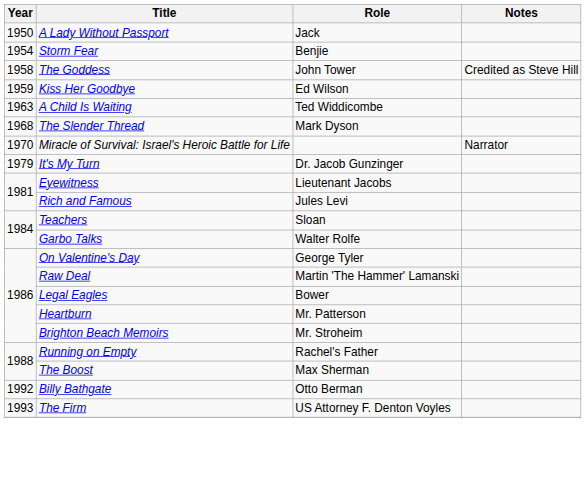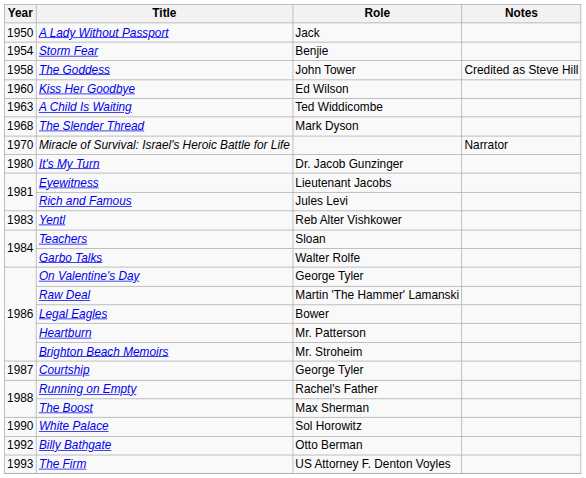 <table class="wikitable sortable">
 <tr>
 <th>Year</th>
 <th>Title</th>
 <th>Role</th>
 <th class="unsortable">Notes</th>
 </tr>
 <tr>
 <td>1950</td>
 <td><em><a href='#'>A Lady Without Passport</a></em></td>
 <td>Jack</td>
 <td></td>
 </tr>
 <tr>
 <td>1954</td>
 <td><em><a href='#'>Storm Fear</a></em></td>
 <td>Benjie</td>
 <td></td>
 </tr>
 <tr>
 <td>1958</td>
 <td><em><a href='#'>The Goddess</a></em></td>
 <td>John Tower</td>
 <td>Credited as Steve Hill</td>
 </tr>
 <tr>
-<td>1959</td>
+<td>1960</td>
 <td><em><a href='#'>Kiss Her Goodbye</a></em></td>
 <td>Ed Wilson</td>
 <td></td>
 </tr>
 <tr>
 <td>1963</td>
 <td><em><a href='#'>A Child Is Waiting</a></em></td>
 <td>Ted Widdicombe</td>
 <td></td>
 </tr>
 <tr>
 <td>1968</td>
 <td><em><a href='#'>The Slender Thread</a></em></td>
 <td>Mark Dyson</td>
 <td></td>
 </tr>
 <tr>
 <td>1970</td>
 <td><em>Miracle of Survival: Israel's Heroic Battle for Life</em></td>
 <td></td>
 <td>Narrator</td>
 </tr>
 <tr>
-<td>1979</td>
+<td>1980</td>
 <td><em><a href='#'>It's My Turn</a></em></td>
 <td>Dr. Jacob Gunzinger</td>
 <td></td>
 </tr>
 <tr>
 <td rowspan="2">1981</td>
 <td><em><a href='#'>Eyewitness</a></em></td>
 <td>Lieutenant Jacobs</td>
 <td></td>
 </tr>
 <tr>
 <td><em><a href='#'>Rich and Famous</a></em></td>
 <td>Jules Levi</td>
+<td></td>
+</tr>
+<tr>
+<td>1983</td>
+<td><em><a href='#'>Yentl</a></em></td>
+<td>Reb Alter Vishkower</td>
 <td></td>
 </tr>
 <tr>
 <td rowspan="2">1984</td>
 <td><em><a href='#'>Teachers</a></em></td>
 <td>Sloan</td>
 <td></td>
 </tr>
 <tr>
 <td><em><a href='#'>Garbo Talks</a></em></td>
 <td>Walter Rolfe</td>
 <td></td>
 </tr>
 <tr>
 <td rowspan="5">1986</td>
 <td><em><a href='#'>On Valentine's Day</a></em></td>
 <td>George Tyler</td>
 <td></td>
 </tr>
 <tr>
 <td><em><a href='#'>Raw Deal</a></em></td>
 <td>Martin 'The Hammer' Lamanski</td>
 <td></td>
 </tr>
 <tr>
 <td><em><a href='#'>Legal Eagles</a></em></td>
 <td>Bower</td>
 <td></td>
 </tr>
 <tr>
 <td><em><a href='#'>Heartburn</a></em></td>
 <td>Mr. Patterson</td>
 <td></td>
 </tr>
 <tr>
 <td><em><a href='#'>Brighton Beach Memoirs</a></em></td>
 <td>Mr. Stroheim</td>
 <td></td>
 </tr>
 <tr>
+<td>1987</td>
+<td><em><a href='#'>Courtship</a></em></td>
+<td>George Tyler</td>
+<td></td>
+</tr>
+<tr>
 <td rowspan="2">1988</td>
 <td><em><a href='#'>Running on Empty</a></em></td>
 <td>Rachel's Father</td>
 <td></td>
 </tr>
 <tr>
 <td><em><a href='#'>The Boost</a></em></td>
 <td>Max Sherman</td>
+<td></td>
+</tr>
+<tr>
+<td>1990</td>
+<td><em><a href='#'>White Palace</a></em></td>
+<td>Sol Horowitz</td>
 <td></td>
 </tr>
 <tr>
 <td>1992</td>
 <td><em><a href='#'>Billy Bathgate</a></em></td>
 <td>Otto Berman</td>
 <td></td>
 </tr>
 <tr>
 <td>1993</td>
 <td><em><a href='#'>The Firm</a></em></td>
 <td>US Attorney F. Denton Voyles</td>
 <td></td>
 </tr>
 <tr>
 </tr>
 </table>
